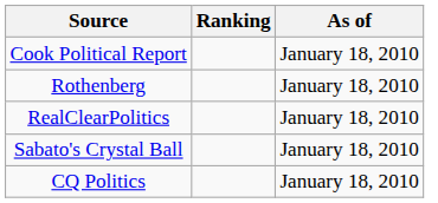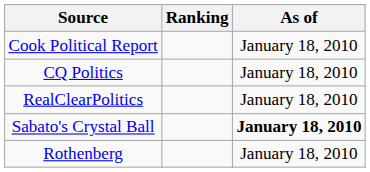 <table class="wikitable" style="text-align:center">
 <tr>
 <th>Source</th>
 <th>Ranking</th>
 <th>As of</th>
 </tr>
 <tr>
 <td><a href='#'>Cook Political Report</a></td>
 <td></td>
 <td>January 18, 2010</td>
 </tr>
 <tr>
-<td><a href='#'>Rothenberg</a></td>
+<td><a href='#'>CQ Politics</a></td>
 <td></td>
 <td>January 18, 2010</td>
 </tr>
 <tr>
 <td><a href='#'>RealClearPolitics</a></td>
 <td></td>
 <td>January 18, 2010</td>
 </tr>
 <tr>
 <td><a href='#'>Sabato's Crystal Ball</a></td>
 <td></td>
-<td>January 18, 2010</td>
+<td><strong>January 18, 2010</strong></td>
 </tr>
 <tr>
-<td><a href='#'>CQ Politics</a></td>
+<td><a href='#'>Rothenberg</a></td>
 <td></td>
 <td>January 18, 2010</td>
 </tr>
 </table>
